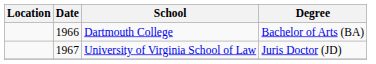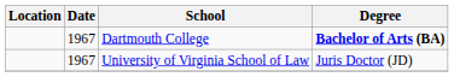 <table class="wikitable";">
 <tr>
 <th>Location</th>
 <th>Date</th>
 <th>School</th>
 <th>Degree</th>
 </tr>
 <tr>
 <td></td>
-<td>1966</td>
+<td>1967</td>
 <td><a href='#'>Dartmouth College</a></td>
-<td><a href='#'>Bachelor of Arts</a> (BA)</td>
+<td><strong><a href='#'>Bachelor of Arts</a> (BA)</strong></td>
 </tr>
 <tr>
 <td></td>
 <td>1967</td>
 <td><a href='#'>University of Virginia School of Law</a></td>
 <td><a href='#'>Juris Doctor</a> (JD)</td>
 </tr>
 <tr>
 </tr>
 </table>
